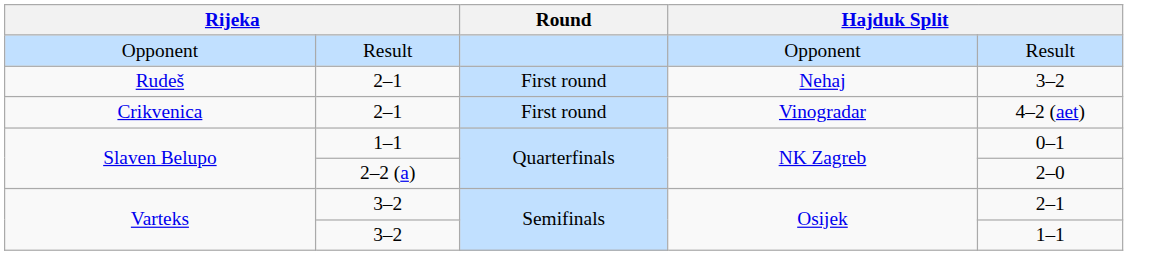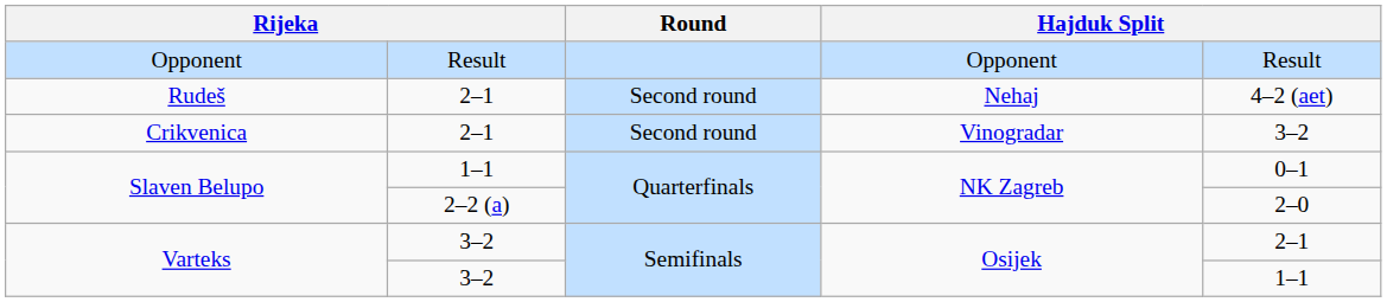 <table class="wikitable" style="text-align: center;">
 <tr>
 <th colspan=2><a href='#'>Rijeka</a></th>
 <th>Round</th>
 <th colspan=2><a href='#'>Hajduk Split</a></th>
 </tr>
 <tr bgcolor=#c1e0ff>
 <td width=15%>Opponent</td>
 <td width=7%>Result</td>
 <td width=10%></td>
 <td width=15%>Opponent</td>
 <td width=7%>Result</td>
 </tr>
 <tr>
 <td rowspan=1 align=center><a href='#'>Rudeš</a></td>
 <td>2–1</td>
-<td rowspan=1 bgcolor=#c1e0ff>First round</td>
+<td rowspan=1 bgcolor=#c1e0ff>Second round</td>
 <td rowspan=1 align=center><a href='#'>Nehaj</a></td>
-<td>3–2</td>
+<td>4–2 (<a href='#'>aet</a>)</td>
 </tr>
 <tr>
 <td rowspan=1 align=center><a href='#'>Crikvenica</a></td>
 <td>2–1</td>
-<td rowspan=1 bgcolor=#c1e0ff>First round</td>
+<td rowspan=1 bgcolor=#c1e0ff>Second round</td>
 <td rowspan=1 align=center><a href='#'>Vinogradar</a></td>
-<td>4–2 (<a href='#'>aet</a>)</td>
+<td>3–2</td>
 </tr>
 <tr>
 <td rowspan=2 align=center><a href='#'>Slaven Belupo</a></td>
 <td>1–1</td>
 <td rowspan=2 bgcolor=#c1e0ff>Quarterfinals</td>
 <td rowspan=2 align=center><a href='#'>NK Zagreb</a></td>
 <td>0–1</td>
 </tr>
 <tr>
 <td>2–2 (<a href='#'>a</a>)</td>
 <td>2–0</td>
 </tr>
 <tr>
 <td rowspan=2 align=center><a href='#'>Varteks</a></td>
 <td>3–2</td>
 <td rowspan=2 bgcolor=#c1e0ff>Semifinals</td>
 <td rowspan=2 align=center><a href='#'>Osijek</a></td>
 <td>2–1</td>
 </tr>
 <tr>
 <td>3–2</td>
 <td>1–1</td>
 </tr>
 </table>
